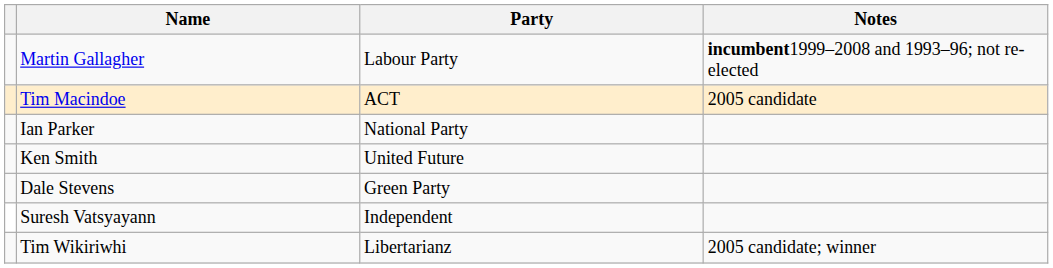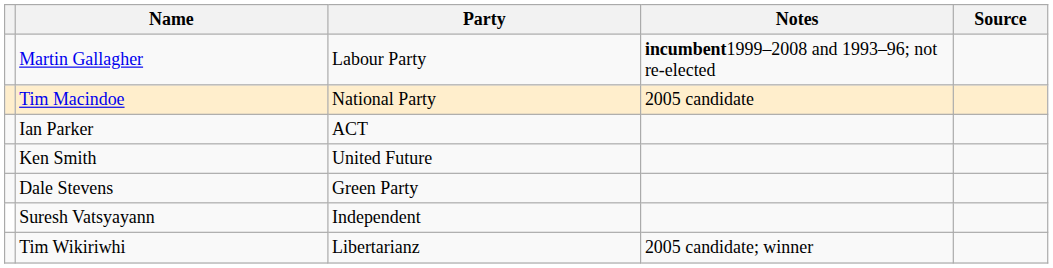 <table class="wikitable" width="70%" style="font-size:95%;">
 <tr>
 <th width=1%></th>
 <th width=30%>Name</th>
 <th width=30%>Party</th>
 <th width=30%>Notes</th>
+<th width=9%>Source</th>
 </tr>
 <tr -->
 <td bgcolor=></td>
 <td><a href='#'>Martin Gallagher</a></td>
 <td>Labour Party</td>
 <td><strong>incumbent</strong>1999–2008 and 1993–96; not re-elected</td>
+<td></td>
 </tr>
 <tr ---- bgcolor=#FFEECC>
 <td bgcolor=></td>
 <td><a href='#'>Tim Macindoe</a></td>
-<td>ACT</td>
+<td>National Party</td>
 <td>2005 candidate</td>
+<td></td>
 </tr>
 <tr -->
 <td bgcolor=></td>
 <td>Ian Parker</td>
-<td>National Party</td>
+<td>ACT</td>
+<td></td>
 <td></td>
 </tr>
 <tr -->
 <td bgcolor=></td>
 <td>Ken Smith</td>
 <td>United Future</td>
 <td></td>
+<td></td>
 </tr>
 <tr -->
 <td bgcolor=></td>
 <td>Dale Stevens</td>
 <td>Green Party</td>
+<td></td>
 <td></td>
 </tr>
 <tr -->
 <td bgcolor=white></td>
 <td>Suresh Vatsyayann</td>
 <td>Independent</td>
 <td></td>
+<td></td>
 </tr>
 <tr -->
 <td bgcolor=></td>
 <td>Tim Wikiriwhi</td>
 <td>Libertarianz</td>
 <td>2005 candidate; winner</td>
+<td></td>
 </tr>
 </table>
